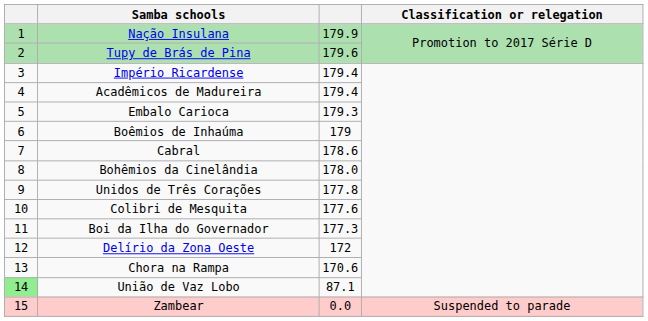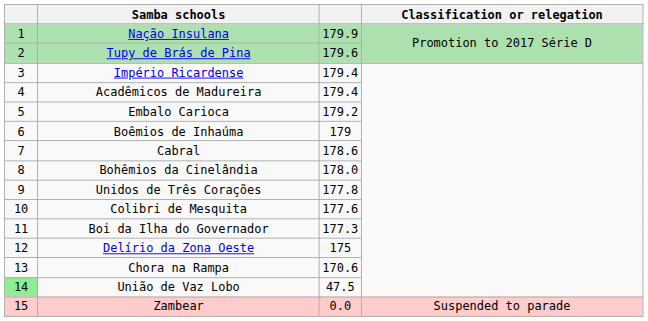 <table class="wikitable">
 <tr>
 <th width="30"></th>
 <th width="300">Samba schools</th>
 <th width="20"></th>
 <th width="300">Classification or relegation</th>
 </tr>
 <tr align="center">
 <td bgcolor=ACE1AF>1</td>
 <td bgcolor=ACE1AF><a href='#'>Nação Insulana</a></td>
 <td bgcolor=ACE1AF>179.9</td>
 <td rowspan="2" bgcolor=ACE1AF><span>Promotion to 2017 Série D</span></td>
 </tr>
 <tr align="center">
 <td bgcolor=ACE1AF>2</td>
 <td bgcolor=ACE1AF><a href='#'>Tupy de Brás de Pina</a></td>
 <td bgcolor=ACE1AF>179.6</td>
 </tr>
 <tr align="center">
 <td>3</td>
 <td><a href='#'>Império Ricardense</a></td>
 <td>179.4</td>
 <td rowspan="12"></td>
 </tr>
 <tr align="center">
 <td>4</td>
 <td>Acadêmicos de Madureira</td>
 <td>179.4</td>
 </tr>
 <tr align="center">
 <td>5</td>
 <td>Embalo Carioca</td>
-<td>179.3</td>
+<td>179.2</td>
 </tr>
 <tr align="center">
 <td>6</td>
 <td>Boêmios de Inhaúma</td>
 <td>179</td>
 </tr>
 <tr align="center">
 <td>7</td>
 <td>Cabral</td>
 <td>178.6</td>
 </tr>
 <tr align="center">
 <td>8</td>
 <td>Bohêmios da Cinelândia</td>
 <td>178.0</td>
 </tr>
 <tr align="center">
 <td>9</td>
 <td>Unidos de Três Corações</td>
 <td>177.8</td>
 </tr>
 <tr align="center">
 <td>10</td>
 <td>Colibri de Mesquita</td>
 <td>177.6</td>
 </tr>
 <tr align="center">
 <td>11</td>
 <td>Boi da Ilha do Governador</td>
 <td>177.3</td>
 </tr>
 <tr align="center">
 <td>12</td>
 <td><a href='#'>Delírio da Zona Oeste</a></td>
-<td>172</td>
+<td>175</td>
 </tr>
 <tr align="center">
 <td>13</td>
 <td>Chora na Rampa</td>
 <td>170.6</td>
 </tr>
 <tr align="center">
 <td style="background: lightgreen;">14</td>
 <td>União de Vaz Lobo</td>
-<td>87.1</td>
+<td>47.5</td>
 </tr>
 <tr align="center">
 <td bgcolor=FFCCCC>15</td>
 <td bgcolor=FFCCCC>Zambear</td>
 <td bgcolor="FFCCCC">0.0</td>
 <td rowspan="1" bgcolor=FFCCCC>Suspended to parade</td>
 </tr>
 </table>
